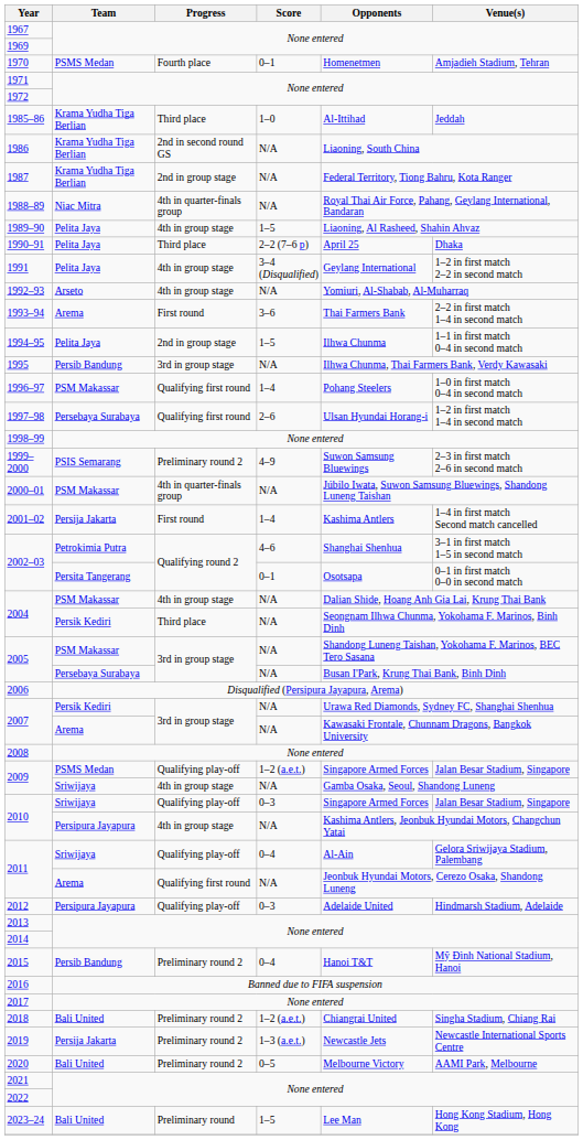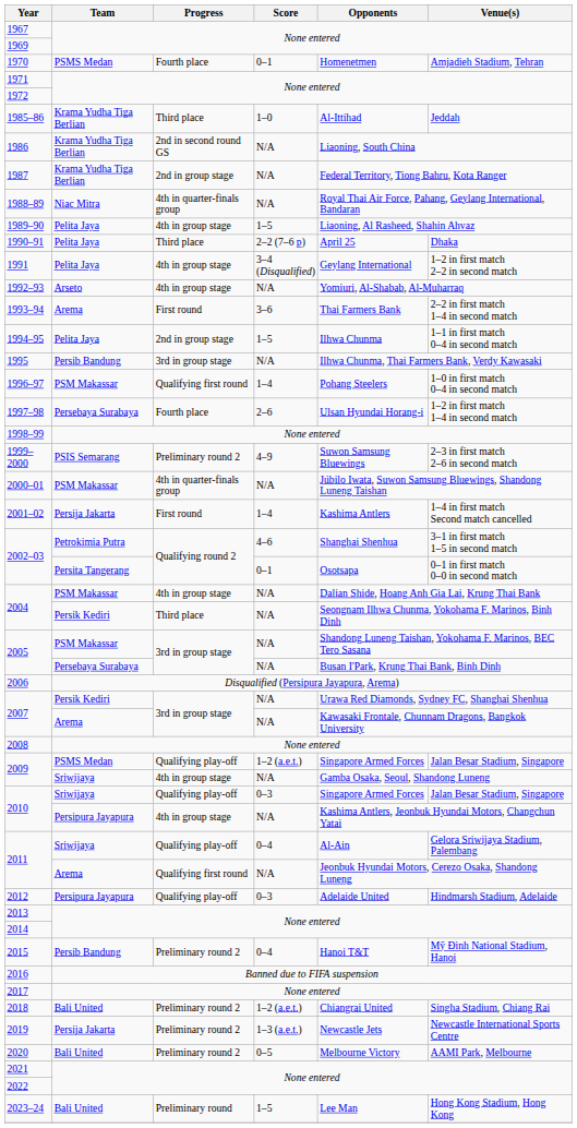 <table class="wikitable">
 <tr>
 <th>Year</th>
 <th>Team</th>
 <th>Progress</th>
 <th>Score</th>
 <th>Opponents</th>
 <th>Venue(s)</th>
 </tr>
 <tr>
 <td><a href='#'>1967</a></td>
 <td colspan=5 rowspan=2 align=center><em>None entered</em></td>
 </tr>
 <tr>
 <td><a href='#'>1969</a></td>
 </tr>
 <tr>
 <td><a href='#'>1970</a></td>
 <td><a href='#'>PSMS Medan</a></td>
 <td>Fourth place</td>
 <td>0–1</td>
 <td> <a href='#'>Homenetmen</a></td>
 <td><a href='#'>Amjadieh Stadium</a>, <a href='#'>Tehran</a></td>
 </tr>
 <tr>
 <td><a href='#'>1971</a></td>
 <td colspan=5 rowspan=2 align=center><em>None entered</em></td>
 </tr>
 <tr>
 <td><a href='#'>1972</a></td>
 </tr>
 <tr>
 <td><a href='#'>1985–86</a></td>
 <td><a href='#'>Krama Yudha Tiga Berlian</a></td>
 <td>Third place</td>
 <td>1–0</td>
 <td> <a href='#'>Al-Ittihad</a></td>
 <td><a href='#'>Jeddah</a></td>
 </tr>
 <tr>
 <td><a href='#'>1986</a></td>
 <td><a href='#'>Krama Yudha Tiga Berlian</a></td>
 <td>2nd in second round GS</td>
 <td>N/A</td>
 <td colspan="2"> <a href='#'>Liaoning</a>,  <a href='#'>South China</a></td>
 </tr>
 <tr>
 <td><a href='#'>1987</a></td>
 <td><a href='#'>Krama Yudha Tiga Berlian</a></td>
 <td>2nd in group stage</td>
 <td>N/A</td>
 <td colspan="2"> <a href='#'>Federal Territory</a>,  <a href='#'>Tiong Bahru</a>,  <a href='#'>Kota Ranger</a></td>
 </tr>
 <tr>
 <td><a href='#'>1988–89</a></td>
 <td><a href='#'>Niac Mitra</a></td>
 <td>4th in quarter-finals group</td>
 <td>N/A</td>
 <td colspan="2"> <a href='#'>Royal Thai Air Force</a>,  <a href='#'>Pahang</a>,  <a href='#'>Geylang International</a>,  <a href='#'>Bandaran</a></td>
 </tr>
 <tr>
 <td><a href='#'>1989–90</a></td>
 <td><a href='#'>Pelita Jaya</a></td>
 <td>4th in group stage</td>
 <td>1–5</td>
 <td colspan="2"> <a href='#'>Liaoning</a>,  <a href='#'>Al Rasheed</a>,  <a href='#'>Shahin Ahvaz</a></td>
 </tr>
 <tr>
 <td><a href='#'>1990–91</a></td>
 <td><a href='#'>Pelita Jaya</a></td>
 <td>Third place</td>
 <td>2–2 (7–6 <a href='#'>p</a>)</td>
 <td>  <a href='#'>April 25</a></td>
 <td><a href='#'>Dhaka</a></td>
 </tr>
 <tr>
 <td><a href='#'>1991</a></td>
 <td><a href='#'>Pelita Jaya</a></td>
 <td>4th in group stage</td>
 <td>3–4<br>(<em>Disqualified</em>)</td>
 <td> <a href='#'>Geylang International</a></td>
 <td>1–2 in first match<br>2–2 in second match</td>
 </tr>
 <tr>
 <td><a href='#'>1992–93</a></td>
 <td><a href='#'>Arseto</a></td>
 <td>4th in group stage</td>
 <td>N/A</td>
 <td colspan="2"> <a href='#'>Yomiuri</a>,  <a href='#'>Al-Shabab</a>,  <a href='#'>Al-Muharraq</a></td>
 </tr>
 <tr>
 <td><a href='#'>1993–94</a></td>
 <td><a href='#'>Arema</a></td>
 <td>First round</td>
 <td>3–6</td>
 <td> <a href='#'>Thai Farmers Bank</a></td>
 <td>2–2 in first match<br>1–4 in second match</td>
 </tr>
 <tr>
 <td><a href='#'>1994–95</a></td>
 <td><a href='#'>Pelita Jaya</a></td>
 <td>2nd in group stage</td>
 <td>1–5</td>
 <td> <a href='#'>Ilhwa Chunma</a></td>
 <td>1–1 in first match<br>0–4 in second match</td>
 </tr>
 <tr>
 <td><a href='#'>1995</a></td>
 <td><a href='#'>Persib Bandung</a></td>
 <td>3rd in group stage</td>
 <td>N/A</td>
 <td colspan="2"> <a href='#'>Ilhwa Chunma</a>,  <a href='#'>Thai Farmers Bank</a>,  <a href='#'>Verdy Kawasaki</a></td>
 </tr>
 <tr>
 <td><a href='#'>1996–97</a></td>
 <td><a href='#'>PSM Makassar</a></td>
 <td>Qualifying first round</td>
 <td>1–4</td>
 <td> <a href='#'>Pohang Steelers</a></td>
 <td>1–0 in first match<br>0–4 in second match</td>
 </tr>
 <tr>
 <td><a href='#'>1997–98</a></td>
 <td><a href='#'>Persebaya Surabaya</a></td>
-<td>Qualifying first round</td>
+<td>Fourth place</td>
 <td>2–6</td>
 <td> <a href='#'>Ulsan Hyundai Horang-i</a></td>
 <td>1–2 in first match<br>1–4 in second match</td>
 </tr>
 <tr>
 <td><a href='#'>1998–99</a></td>
 <td colspan=5 align=center><em>None entered</em></td>
 </tr>
 <tr>
 <td><a href='#'>1999–2000</a></td>
 <td><a href='#'>PSIS Semarang</a></td>
 <td>Preliminary round 2</td>
 <td>4–9</td>
 <td> <a href='#'>Suwon Samsung Bluewings</a></td>
 <td>2–3 in first match<br>2–6 in second match</td>
 </tr>
 <tr>
 <td><a href='#'>2000–01</a></td>
 <td><a href='#'>PSM Makassar</a></td>
 <td>4th in quarter-finals group</td>
 <td>N/A</td>
 <td colspan="2"> <a href='#'>Júbilo Iwata</a>,  <a href='#'>Suwon Samsung Bluewings</a>,  <a href='#'>Shandong Luneng Taishan</a></td>
 </tr>
 <tr>
 <td><a href='#'>2001–02</a></td>
 <td><a href='#'>Persija Jakarta</a></td>
 <td>First round</td>
 <td>1–4</td>
 <td> <a href='#'>Kashima Antlers</a></td>
 <td>1–4 in first match<br>Second match cancelled</td>
 </tr>
 <tr>
 <td rowspan=2><a href='#'>2002–03</a></td>
 <td><a href='#'>Petrokimia Putra</a></td>
 <td rowspan="2">Qualifying round 2</td>
 <td>4–6</td>
 <td> <a href='#'>Shanghai Shenhua</a></td>
 <td>3–1 in first match<br>1–5 in second match</td>
 </tr>
 <tr>
 <td><a href='#'>Persita Tangerang</a></td>
 <td>0–1</td>
 <td> <a href='#'>Osotsapa</a></td>
 <td>0–1 in first match<br>0–0 in second match</td>
 </tr>
 <tr>
 <td rowspan=2><a href='#'>2004</a></td>
 <td><a href='#'>PSM Makassar</a></td>
 <td>4th in group stage</td>
 <td>N/A</td>
 <td colspan="2"> <a href='#'>Dalian Shide</a>,  <a href='#'>Hoang Anh Gia Lai</a>,  <a href='#'>Krung Thai Bank</a></td>
 </tr>
 <tr>
 <td><a href='#'>Persik Kediri</a></td>
 <td>Third place</td>
 <td>N/A</td>
 <td colspan="2"> <a href='#'>Seongnam Ilhwa Chunma</a>,  <a href='#'>Yokohama F. Marinos</a>,  <a href='#'>Binh Dinh</a></td>
 </tr>
 <tr>
 <td rowspan=2><a href='#'>2005</a></td>
 <td><a href='#'>PSM Makassar</a></td>
 <td rowspan="2">3rd in group stage</td>
 <td>N/A</td>
 <td colspan="2"> <a href='#'>Shandong Luneng Taishan</a>,  <a href='#'>Yokohama F. Marinos</a>,  <a href='#'>BEC Tero Sasana</a></td>
 </tr>
 <tr>
 <td><a href='#'>Persebaya Surabaya</a></td>
 <td>N/A</td>
 <td colspan="2"> <a href='#'>Busan I'Park</a>,  <a href='#'>Krung Thai Bank</a>,  <a href='#'>Binh Dinh</a></td>
 </tr>
 <tr>
 <td><a href='#'>2006</a></td>
 <td colspan=5 align=center><em>Disqualified</em> (<a href='#'>Persipura Jayapura</a>, <a href='#'>Arema</a>)</td>
 </tr>
 <tr>
 <td rowspan=2><a href='#'>2007</a></td>
 <td><a href='#'>Persik Kediri</a></td>
 <td rowspan="2">3rd in group stage</td>
 <td>N/A</td>
 <td colspan="2"> <a href='#'>Urawa Red Diamonds</a>,  <a href='#'>Sydney FC</a>,  <a href='#'>Shanghai Shenhua</a></td>
 </tr>
 <tr>
 <td><a href='#'>Arema</a></td>
 <td>N/A</td>
 <td colspan="2"> <a href='#'>Kawasaki Frontale</a>,  <a href='#'>Chunnam Dragons</a>,  <a href='#'>Bangkok University</a></td>
 </tr>
 <tr>
 <td><a href='#'>2008</a></td>
 <td colspan=5 align=center><em>None entered</em></td>
 </tr>
 <tr>
 <td rowspan=2><a href='#'>2009</a></td>
 <td><a href='#'>PSMS Medan</a></td>
 <td>Qualifying play-off</td>
 <td>1–2  (<a href='#'>a.e.t.</a>)</td>
 <td> <a href='#'>Singapore Armed Forces</a></td>
 <td><a href='#'>Jalan Besar Stadium</a>, <a href='#'>Singapore</a></td>
 </tr>
 <tr>
 <td><a href='#'>Sriwijaya</a></td>
 <td>4th in group stage</td>
 <td>N/A</td>
 <td colspan="2"> <a href='#'>Gamba Osaka</a>,  <a href='#'>Seoul</a>,  <a href='#'>Shandong Luneng</a></td>
 </tr>
 <tr>
 <td rowspan=2><a href='#'>2010</a></td>
 <td><a href='#'>Sriwijaya</a></td>
 <td>Qualifying play-off</td>
 <td>0–3</td>
 <td> <a href='#'>Singapore Armed Forces</a></td>
 <td><a href='#'>Jalan Besar Stadium</a>, <a href='#'>Singapore</a></td>
 </tr>
 <tr>
 <td><a href='#'>Persipura Jayapura</a></td>
 <td>4th in group stage</td>
 <td>N/A</td>
 <td colspan="2"> <a href='#'>Kashima Antlers</a>,  <a href='#'>Jeonbuk Hyundai Motors</a>,  <a href='#'>Changchun Yatai</a></td>
 </tr>
 <tr>
 <td rowspan=2><a href='#'>2011</a></td>
 <td><a href='#'>Sriwijaya</a></td>
 <td>Qualifying play-off</td>
 <td>0–4</td>
 <td> <a href='#'>Al-Ain</a></td>
 <td><a href='#'>Gelora Sriwijaya Stadium</a>, <a href='#'>Palembang</a></td>
 </tr>
 <tr>
 <td><a href='#'>Arema</a></td>
 <td>Qualifying first round</td>
 <td>N/A</td>
 <td colspan="2"> <a href='#'>Jeonbuk Hyundai Motors</a>,  <a href='#'>Cerezo Osaka</a>,  <a href='#'>Shandong Luneng</a></td>
 </tr>
 <tr>
 <td><a href='#'>2012</a></td>
 <td><a href='#'>Persipura Jayapura</a></td>
 <td>Qualifying play-off</td>
 <td>0–3</td>
 <td> <a href='#'>Adelaide United</a></td>
 <td><a href='#'>Hindmarsh Stadium</a>, <a href='#'>Adelaide</a></td>
 </tr>
 <tr>
 <td><a href='#'>2013</a></td>
 <td colspan=5 rowspan=2 align=center><em>None entered</em></td>
 </tr>
 <tr>
 <td><a href='#'>2014</a></td>
 </tr>
 <tr>
 <td><a href='#'>2015</a></td>
 <td><a href='#'>Persib Bandung</a></td>
 <td>Preliminary round 2</td>
 <td>0–4</td>
 <td> <a href='#'>Hanoi T&T</a></td>
 <td><a href='#'>Mỹ Đình National Stadium</a>, <a href='#'>Hanoi</a></td>
 </tr>
 <tr>
 <td><a href='#'>2016</a></td>
 <td colspan=5 align=center><em>Banned due to FIFA suspension</em></td>
 </tr>
 <tr>
 <td><a href='#'>2017</a></td>
 <td colspan=5 align=center><em>None entered</em></td>
 </tr>
 <tr>
 <td><a href='#'>2018</a></td>
 <td><a href='#'>Bali United</a></td>
 <td>Preliminary round 2</td>
 <td>1–2  (<a href='#'>a.e.t.</a>)</td>
 <td> <a href='#'>Chiangrai United</a></td>
 <td><a href='#'>Singha Stadium</a>, <a href='#'>Chiang Rai</a></td>
 </tr>
 <tr>
 <td><a href='#'>2019</a></td>
 <td><a href='#'>Persija Jakarta</a></td>
 <td>Preliminary round 2</td>
 <td>1–3 (<a href='#'>a.e.t.</a>)</td>
 <td> <a href='#'>Newcastle Jets</a></td>
 <td><a href='#'>Newcastle International Sports Centre</a></td>
 </tr>
 <tr>
 <td><a href='#'>2020</a></td>
 <td><a href='#'>Bali United</a></td>
 <td>Preliminary round 2</td>
 <td>0–5</td>
 <td> <a href='#'>Melbourne Victory</a></td>
 <td><a href='#'>AAMI Park</a>, <a href='#'>Melbourne</a></td>
 </tr>
 <tr>
 <td><a href='#'>2021</a></td>
 <td colspan=5 rowspan=2 align=center><em>None entered</em></td>
 </tr>
 <tr>
 <td><a href='#'>2022</a></td>
 </tr>
 <tr>
 <td><a href='#'>2023–24</a></td>
 <td><a href='#'>Bali United</a></td>
 <td>Preliminary round</td>
 <td>1–5</td>
 <td> <a href='#'>Lee Man</a></td>
 <td><a href='#'>Hong Kong Stadium</a>, <a href='#'>Hong Kong</a></td>
 </tr>
 <tr>
 </tr>
 </table>
